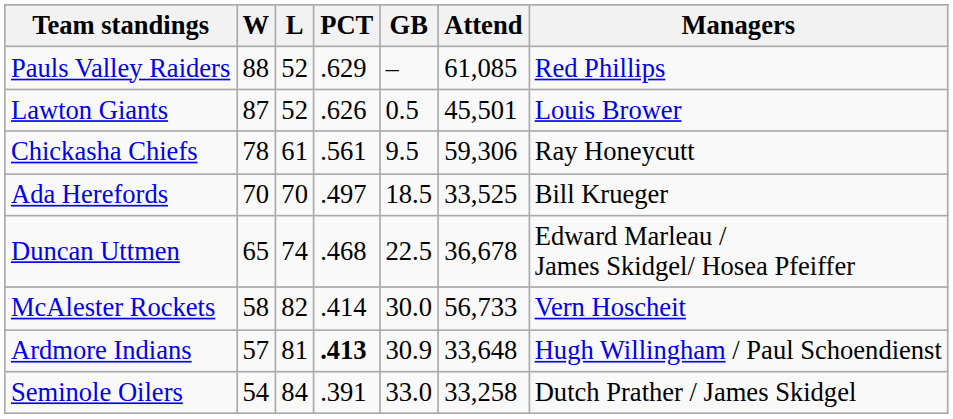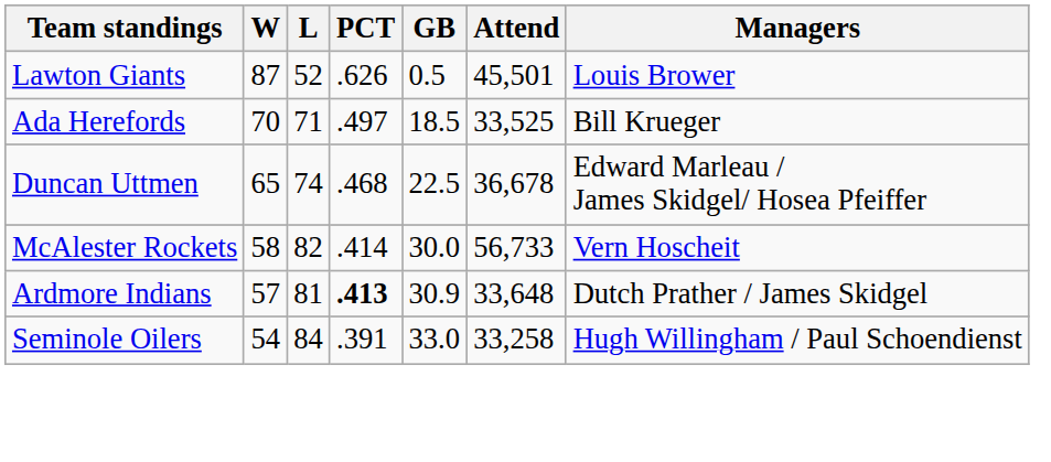 <table class="wikitable">
 <tr>
 <th>Team standings</th>
 <th>W</th>
 <th>L</th>
 <th>PCT</th>
 <th>GB</th>
 <th>Attend</th>
 <th>Managers</th>
 </tr>
 <tr>
-<td><a href='#'>Pauls Valley Raiders</a></td>
-<td>88</td>
-<td>52</td>
-<td>.629</td>
-<td>–</td>
-<td>61,085</td>
-<td><a href='#'>Red Phillips</a></td>
-</tr>
-<tr>
 <td><a href='#'>Lawton Giants</a></td>
 <td>87</td>
 <td>52</td>
 <td>.626</td>
 <td>0.5</td>
 <td>45,501</td>
 <td><a href='#'>Louis Brower</a></td>
 </tr>
 <tr>
-<td><a href='#'>Chickasha Chiefs</a></td>
-<td>78</td>
-<td>61</td>
-<td>.561</td>
-<td>9.5</td>
-<td>59,306</td>
-<td>Ray Honeycutt</td>
-</tr>
-<tr>
 <td><a href='#'>Ada Herefords</a></td>
 <td>70</td>
-<td>70</td>
+<td>71</td>
 <td>.497</td>
 <td>18.5</td>
 <td>33,525</td>
 <td>Bill Krueger</td>
 </tr>
 <tr>
 <td><a href='#'>Duncan Uttmen</a></td>
 <td>65</td>
 <td>74</td>
 <td>.468</td>
 <td>22.5</td>
 <td>36,678</td>
 <td>Edward Marleau /<br> James Skidgel/ Hosea Pfeiffer</td>
 </tr>
 <tr>
 <td><a href='#'>McAlester Rockets</a></td>
 <td>58</td>
 <td>82</td>
 <td>.414</td>
 <td>30.0</td>
 <td>56,733</td>
 <td><a href='#'>Vern Hoscheit</a></td>
 </tr>
 <tr>
 <td><a href='#'>Ardmore Indians</a></td>
 <td>57</td>
 <td>81</td>
 <td><strong>.413</strong></td>
 <td>30.9</td>
 <td>33,648</td>
-<td><a href='#'>Hugh Willingham</a> / Paul Schoendienst</td>
+<td>Dutch Prather / James Skidgel</td>
 </tr>
 <tr>
 <td><a href='#'>Seminole Oilers</a></td>
 <td>54</td>
 <td>84</td>
 <td>.391</td>
 <td>33.0</td>
 <td>33,258</td>
-<td>Dutch Prather / James Skidgel</td>
+<td><a href='#'>Hugh Willingham</a> / Paul Schoendienst</td>
 </tr>
 </table>
